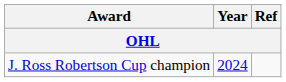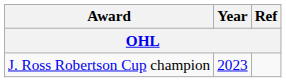 <table class="wikitable">
 <tr>
 <th>Award</th>
 <th>Year</th>
 <th>Ref</th>
 </tr>
 <tr>
 <th colspan="3"><a href='#'>OHL</a></th>
 </tr>
 <tr>
 <td><a href='#'>J. Ross Robertson Cup</a> champion</td>
-<td><a href='#'>2024</a></td>
+<td><a href='#'>2023</a></td>
 <td></td>
 </tr>
 </table>
